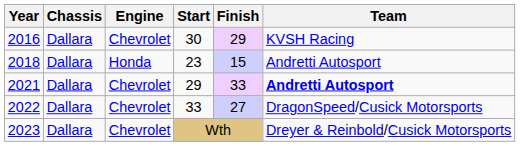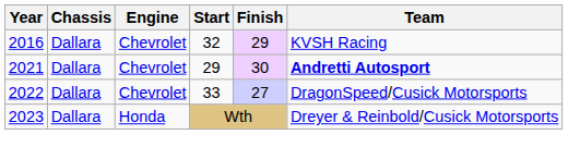 <table class="wikitable" style="font-size: 95%;">
 <tr>
 <th>Year</th>
 <th>Chassis</th>
 <th>Engine</th>
 <th>Start</th>
 <th>Finish</th>
 <th>Team</th>
 </tr>
 <tr>
 <td><a href='#'>2016</a></td>
 <td><a href='#'>Dallara</a></td>
 <td><a href='#'>Chevrolet</a></td>
-<td align=center>30</td>
+<td align=center>32</td>
 <td style="text-align:center; background:#EFCFFF;">29</td>
 <td><a href='#'>KVSH Racing</a></td>
-</tr>
-<tr>
-<td><a href='#'>2018</a></td>
-<td><a href='#'>Dallara</a></td>
-<td><a href='#'>Honda</a></td>
-<td align=center>23</td>
-<td style="text-align:center; background:#CFCFFF;">15</td>
-<td><a href='#'>Andretti Autosport</a></td>
 </tr>
 <tr>
 <td><a href='#'>2021</a></td>
 <td><a href='#'>Dallara</a></td>
 <td><a href='#'>Chevrolet</a></td>
 <td align=center>29</td>
-<td align=center style="background:#EFCFFF;">33</td>
+<td align=center style="background:#EFCFFF;">30</td>
 <td><strong><a href='#'>Andretti Autosport</a></strong></td>
 </tr>
 <tr>
 <td><a href='#'>2022</a></td>
 <td><a href='#'>Dallara</a></td>
 <td><a href='#'>Chevrolet</a></td>
 <td align=center>33</td>
 <td align=center style="background:#CFCFFF;">27</td>
 <td><a href='#'>DragonSpeed</a>/<a href='#'>Cusick Motorsports</a></td>
 </tr>
 <tr>
 <td><a href='#'>2023</a></td>
 <td><a href='#'>Dallara</a></td>
-<td><a href='#'>Chevrolet</a></td>
+<td><a href='#'>Honda</a></td>
 <td align=center style="background:#DFC484;" colspan=2>Wth</td>
 <td><a href='#'>Dreyer & Reinbold</a>/<a href='#'>Cusick Motorsports</a></td>
 </tr>
 </table>
